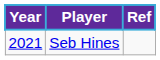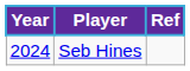 <table class="wikitable">
 <tr>
 <th style="background:#5E299A; color:#FFFFFF; border:2px solid #3aadd9;" scope="col">Year</th>
 <th style="background:#5E299A; color:#FFFFFF; border:2px solid #3aadd9;" scope="col">Player</th>
 <th style="background:#5E299A; color:#FFFFFF; border:2px solid #3aadd9;" scope="col">Ref</th>
 </tr>
 <tr>
-<td><a href='#'>2021</a></td>
+<td><a href='#'>2024</a></td>
 <td> <a href='#'>Seb Hines</a></td>
 <td></td>
 </tr>
 </table>
